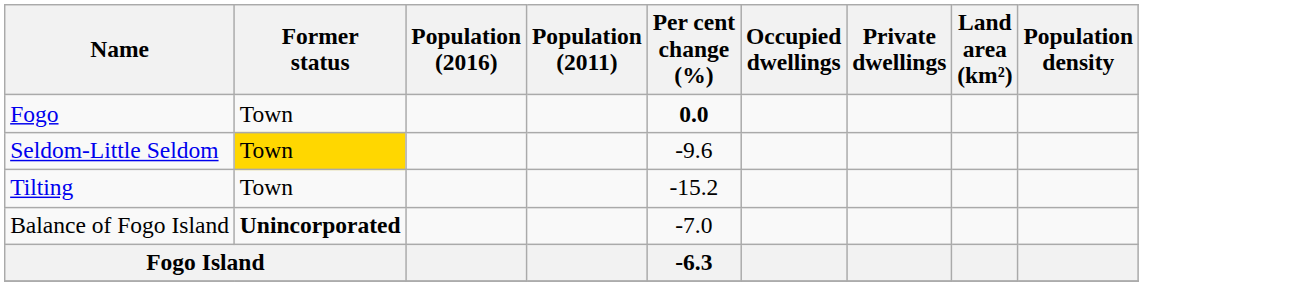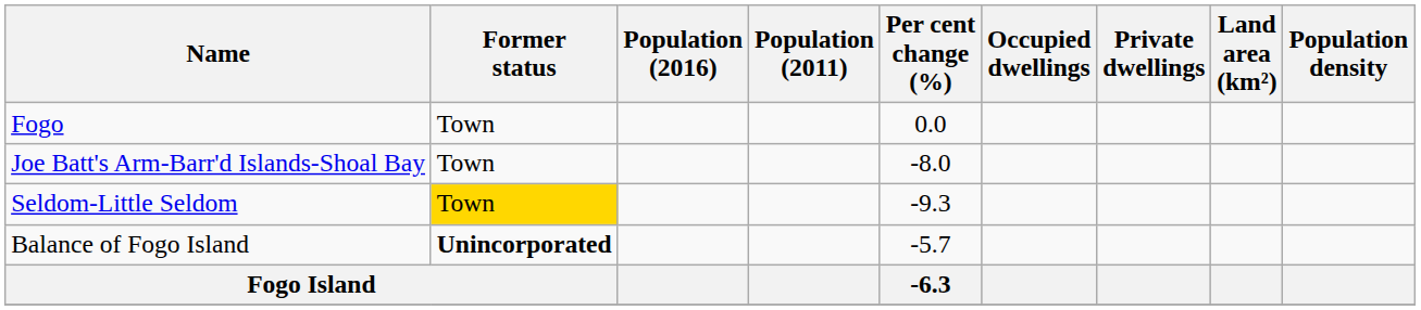 <table class="wikitable">
 <tr>
 <th>Name</th>
 <th>Former<br>status</th>
 <th>Population<br>(2016)</th>
 <th>Population<br>(2011)</th>
 <th>Per cent<br>change<br>(%)</th>
 <th>Occupied<br>dwellings</th>
 <th>Private<br>dwellings</th>
 <th>Land<br>area<br>(km²)</th>
 <th>Population<br>density</th>
 </tr>
 <tr>
 <td><a href='#'>Fogo</a></td>
 <td>Town</td>
 <td align=center></td>
 <td align=center></td>
-<td align=center><strong>0.0</strong></td>
+<td align=center>0.0</td>
+<td align=center></td>
+<td align=center></td>
+<td align=center></td>
+<td align=center></td>
+</tr>
+<tr>
+<td><a href='#'>Joe Batt's Arm-Barr'd Islands-Shoal Bay</a></td>
+<td>Town</td>
+<td align=center></td>
+<td align=center></td>
+<td align=center>-8.0</td>
 <td align=center></td>
 <td align=center></td>
 <td align=center></td>
 <td align=center></td>
 </tr>
 <tr>
 <td><a href='#'>Seldom-Little Seldom</a></td>
 <td style="background: gold;">Town</td>
 <td align=center></td>
 <td align=center></td>
-<td align=center>-9.6</td>
-<td align=center></td>
-<td align=center></td>
-<td align=center></td>
-<td align=center></td>
-</tr>
-<tr>
-<td><a href='#'>Tilting</a></td>
-<td>Town</td>
-<td align=center></td>
-<td align=center></td>
-<td align=center>-15.2</td>
+<td align=center>-9.3</td>
 <td align=center></td>
 <td align=center></td>
 <td align=center></td>
 <td align=center></td>
 </tr>
 <tr>
 <td>Balance of Fogo Island</td>
 <td><strong>Unincorporated</strong></td>
 <td align=center></td>
 <td align=center></td>
-<td align=center>-7.0</td>
+<td align=center>-5.7</td>
 <td align=center></td>
 <td align=center></td>
 <td align=center></td>
 <td align=center></td>
 </tr>
 <tr class="sortbottom" align="center" style="background: #f2f2f2;">
 <td colspan=2 align=center><strong>Fogo Island</strong></td>
 <td align=center><strong></strong></td>
 <td align=center><strong></strong></td>
 <td align=center><strong>-6.3</strong></td>
 <td align=center><strong></strong></td>
 <td align=center><strong></strong></td>
 <td align=center><strong></strong></td>
 <td align=center><strong></strong></td>
 </tr>
 <tr>
 </tr>
 </table>
